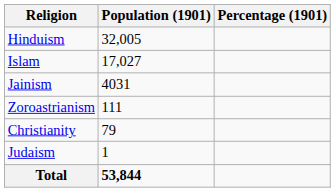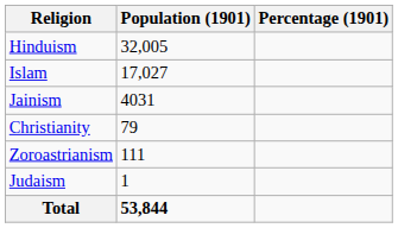 <table class="wikitable sortable">
 <tr>
 <th>Religion</th>
 <th>Population (1901)</th>
 <th>Percentage (1901)</th>
 </tr>
 <tr>
 <td><a href='#'>Hinduism</a> </td>
 <td>32,005</td>
 <td></td>
 </tr>
 <tr>
 <td><a href='#'>Islam</a> </td>
 <td>17,027</td>
 <td></td>
 </tr>
 <tr>
 <td><a href='#'>Jainism</a></td>
 <td>4031</td>
 <td></td>
 </tr>
 <tr>
-<td><a href='#'>Zoroastrianism</a> </td>
-<td>111</td>
+<td><a href='#'>Christianity</a> </td>
+<td>79</td>
 <td></td>
 </tr>
 <tr>
-<td><a href='#'>Christianity</a> </td>
-<td>79</td>
+<td><a href='#'>Zoroastrianism</a> </td>
+<td>111</td>
 <td></td>
 </tr>
 <tr>
 <td><a href='#'>Judaism</a> </td>
 <td>1</td>
 <td></td>
 </tr>
 <tr>
 <th>Total</th>
 <td><strong>53,844</strong></td>
 <td><strong></strong></td>
 </tr>
 </table>
